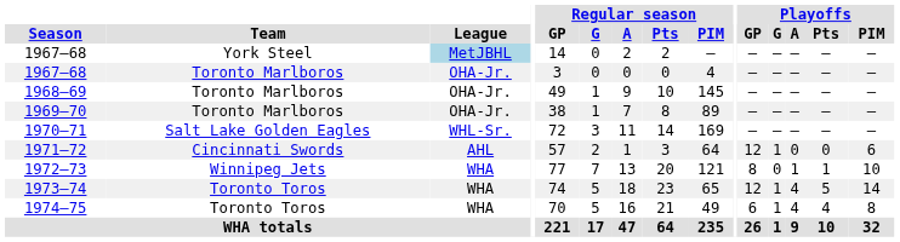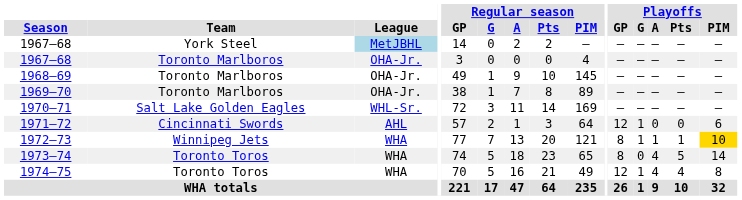 <table border="0" cellpadding="1" cellspacing="0" style="text-align:center; width:60em">
 <tr bgcolor="#e0e0e0">
 <th colspan="3" bgcolor="#ffffff"></th>
 <th rowspan="99" bgcolor="#ffffff"></th>
 <th colspan="5"><a href='#'>Regular season</a></th>
 <th rowspan="99" bgcolor="#ffffff"></th>
 <th colspan="5"><a href='#'>Playoffs</a></th>
 </tr>
 <tr bgcolor="#e0e0e0">
 <th><a href='#'>Season</a></th>
 <th>Team</th>
 <th>League</th>
 <th>GP</th>
 <th><a href='#'>G</a></th>
 <th><a href='#'>A</a></th>
 <th><a href='#'>Pts</a></th>
 <th><a href='#'>PIM</a></th>
 <th>GP</th>
 <th>G</th>
 <th>A</th>
 <th>Pts</th>
 <th>PIM</th>
 </tr>
 <tr>
 <td>1967–68</td>
 <td>York Steel</td>
 <td style="background: lightblue;"><a href='#'>MetJBHL</a></td>
 <td>14</td>
 <td>0</td>
 <td>2</td>
 <td>2</td>
 <td>—</td>
 <td>—</td>
 <td>—</td>
 <td>—</td>
 <td>—</td>
 <td>—</td>
 </tr>
 <tr bgcolor="#f0f0f0">
 <td><a href='#'>1967–68</a></td>
 <td><a href='#'>Toronto Marlboros</a></td>
 <td><a href='#'>OHA-Jr.</a></td>
 <td>3</td>
 <td>0</td>
 <td>0</td>
 <td>0</td>
 <td>4</td>
 <td>—</td>
 <td>—</td>
 <td>—</td>
 <td>—</td>
 <td>—</td>
 </tr>
 <tr>
 <td><a href='#'>1968–69</a></td>
 <td>Toronto Marlboros</td>
 <td>OHA-Jr.</td>
 <td>49</td>
 <td>1</td>
 <td>9</td>
 <td>10</td>
 <td>145</td>
 <td>—</td>
 <td>—</td>
 <td>—</td>
 <td>—</td>
 <td>—</td>
 </tr>
 <tr bgcolor="#f0f0f0">
 <td><a href='#'>1969–70</a></td>
 <td>Toronto Marlboros</td>
 <td>OHA-Jr.</td>
 <td>38</td>
 <td>1</td>
 <td>7</td>
 <td>8</td>
 <td>89</td>
 <td>—</td>
 <td>—</td>
 <td>—</td>
 <td>—</td>
 <td>—</td>
 </tr>
 <tr>
 <td><a href='#'>1970–71</a></td>
 <td><a href='#'>Salt Lake Golden Eagles</a></td>
 <td><a href='#'>WHL-Sr.</a></td>
 <td>72</td>
 <td>3</td>
 <td>11</td>
 <td>14</td>
 <td>169</td>
 <td>—</td>
 <td>—</td>
 <td>—</td>
 <td>—</td>
 <td>—</td>
 </tr>
 <tr bgcolor="#f0f0f0">
 <td><a href='#'>1971–72</a></td>
 <td><a href='#'>Cincinnati Swords</a></td>
 <td><a href='#'>AHL</a></td>
 <td>57</td>
 <td>2</td>
 <td>1</td>
 <td>3</td>
 <td>64</td>
 <td>12</td>
 <td>1</td>
 <td>0</td>
 <td>0</td>
 <td>6</td>
 </tr>
 <tr>
 <td><a href='#'>1972–73</a></td>
 <td><a href='#'>Winnipeg Jets</a></td>
 <td><a href='#'>WHA</a></td>
 <td>77</td>
 <td>7</td>
 <td>13</td>
 <td>20</td>
 <td>121</td>
 <td>8</td>
-<td>0</td>
 <td>1</td>
 <td>1</td>
-<td>10</td>
+<td>1</td>
+<td style="background: gold;">10</td>
 </tr>
 <tr bgcolor="#f0f0f0">
 <td><a href='#'>1973–74</a></td>
 <td><a href='#'>Toronto Toros</a></td>
 <td>WHA</td>
 <td>74</td>
 <td>5</td>
 <td>18</td>
 <td>23</td>
 <td>65</td>
-<td>12</td>
-<td>1</td>
+<td>8</td>
+<td>0</td>
 <td>4</td>
 <td>5</td>
 <td>14</td>
 </tr>
 <tr>
 <td><a href='#'>1974–75</a></td>
 <td>Toronto Toros</td>
 <td>WHA</td>
 <td>70</td>
 <td>5</td>
 <td>16</td>
 <td>21</td>
 <td>49</td>
-<td>6</td>
+<td>12</td>
 <td>1</td>
 <td>4</td>
 <td>4</td>
 <td>8</td>
 </tr>
 <tr>
 </tr>
 <tr ALIGN="center" bgcolor="#e0e0e0">
 <th colspan="3">WHA totals</th>
 <th ALIGN="center">221</th>
 <th ALIGN="center">17</th>
 <th ALIGN="center">47</th>
 <th ALIGN="center">64</th>
 <th ALIGN="center">235</th>
 <th ALIGN="center">26</th>
 <th ALIGN="center">1</th>
 <th ALIGN="center">9</th>
 <th ALIGN="center">10</th>
 <th ALIGN="center">32</th>
 </tr>
 </table>
